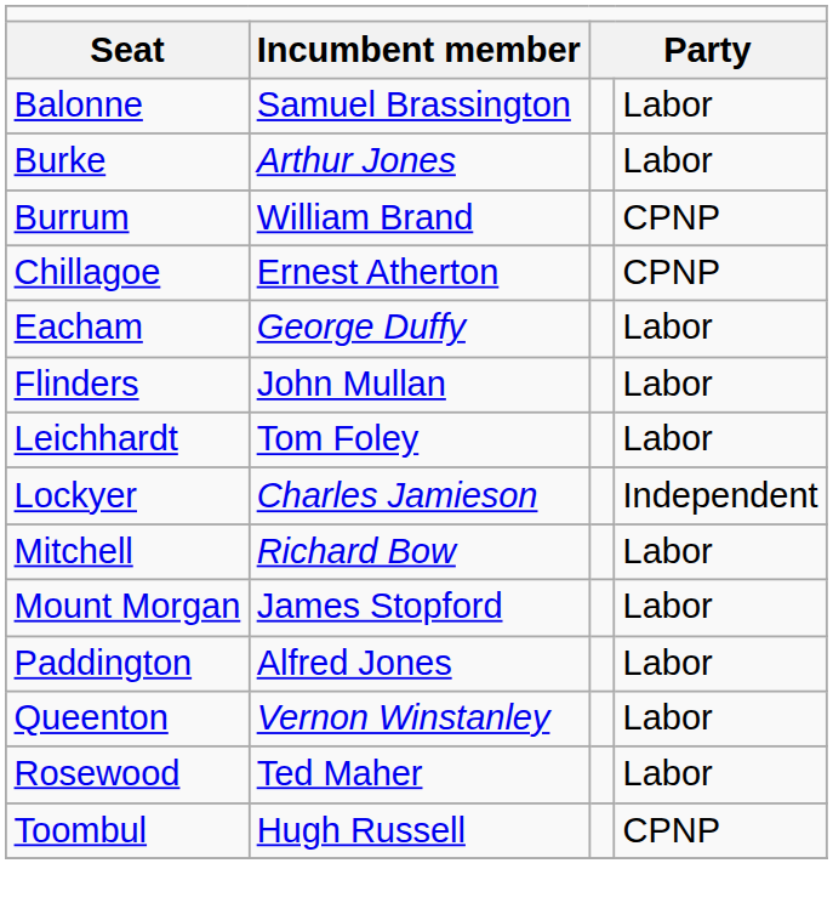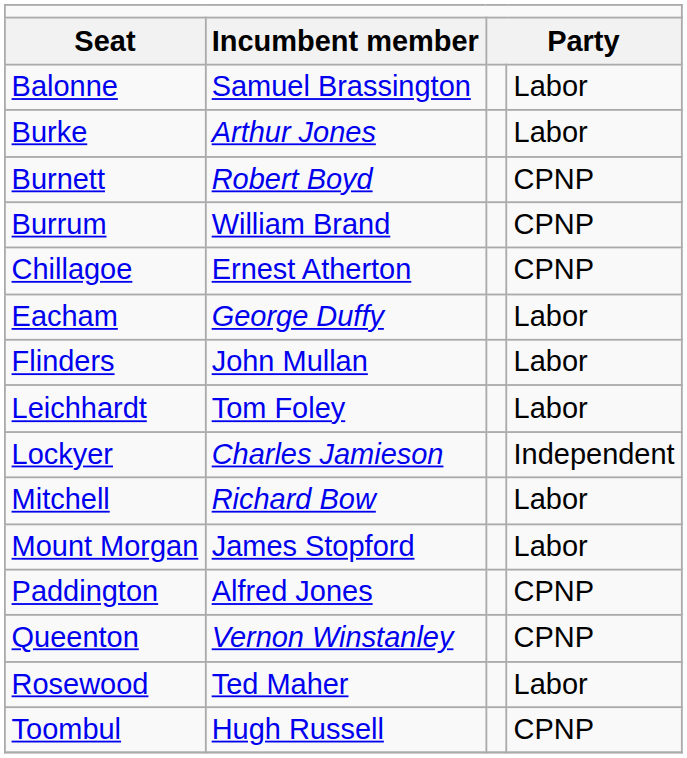 <table class="wikitable">
 <tr>
 <td colspan=4></td>
 </tr>
 <tr>
 <th>Seat</th>
 <th>Incumbent member</th>
 <th colspan=2>Party</th>
 </tr>
 <tr>
 <td><a href='#'>Balonne</a></td>
 <td><a href='#'>Samuel Brassington</a></td>
 <td> </td>
 <td>Labor</td>
 </tr>
 <tr>
 <td><a href='#'>Burke</a></td>
 <td><em><a href='#'>Arthur Jones</a></em></td>
 <td> </td>
 <td>Labor</td>
+</tr>
+<tr>
+<td><a href='#'>Burnett</a></td>
+<td><em><a href='#'>Robert Boyd</a></em></td>
+<td> </td>
+<td>CPNP</td>
 </tr>
 <tr>
 <td><a href='#'>Burrum</a></td>
 <td><a href='#'>William Brand</a></td>
 <td> </td>
 <td>CPNP</td>
 </tr>
 <tr>
 <td><a href='#'>Chillagoe</a></td>
 <td><a href='#'>Ernest Atherton</a></td>
 <td> </td>
 <td>CPNP</td>
 </tr>
 <tr>
 <td><a href='#'>Eacham</a></td>
 <td><em><a href='#'>George Duffy</a></em></td>
 <td> </td>
 <td>Labor</td>
 </tr>
 <tr>
 <td><a href='#'>Flinders</a></td>
 <td><a href='#'>John Mullan</a></td>
 <td> </td>
 <td>Labor</td>
 </tr>
 <tr>
 <td><a href='#'>Leichhardt</a></td>
 <td><a href='#'>Tom Foley</a></td>
 <td> </td>
 <td>Labor</td>
 </tr>
 <tr>
 <td><a href='#'>Lockyer</a></td>
 <td><em><a href='#'>Charles Jamieson</a></em></td>
 <td> </td>
 <td>Independent</td>
 </tr>
 <tr>
 <td><a href='#'>Mitchell</a></td>
 <td><em><a href='#'>Richard Bow</a></em></td>
 <td> </td>
 <td>Labor</td>
 </tr>
 <tr>
 <td><a href='#'>Mount Morgan</a></td>
 <td><a href='#'>James Stopford</a></td>
 <td> </td>
 <td>Labor</td>
 </tr>
 <tr>
 <td><a href='#'>Paddington</a></td>
 <td><a href='#'>Alfred Jones</a></td>
 <td> </td>
-<td>Labor</td>
+<td>CPNP</td>
 </tr>
 <tr>
 <td><a href='#'>Queenton</a></td>
 <td><em><a href='#'>Vernon Winstanley</a></em></td>
 <td> </td>
-<td>Labor</td>
+<td>CPNP</td>
 </tr>
 <tr>
 <td><a href='#'>Rosewood</a></td>
 <td><a href='#'>Ted Maher</a></td>
 <td> </td>
 <td>Labor</td>
 </tr>
 <tr>
 <td><a href='#'>Toombul</a></td>
 <td><a href='#'>Hugh Russell</a></td>
 <td> </td>
 <td>CPNP</td>
 </tr>
 <tr>
 </tr>
 </table>
